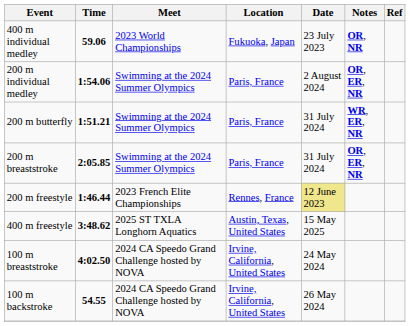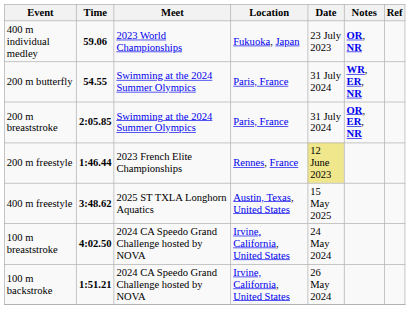 <table class="wikitable">
 <tr>
 <th>Event</th>
 <th>Time</th>
 <th>Meet</th>
 <th>Location</th>
 <th>Date</th>
 <th>Notes</th>
 <th>Ref</th>
 </tr>
 <tr>
 <td>400 m individual medley</td>
 <td align="center"><strong>59.06</strong></td>
 <td><a href='#'>2023 World Championships</a></td>
 <td><a href='#'>Fukuoka</a>, <a href='#'>Japan</a></td>
 <td>23 July 2023</td>
 <td><strong><a href='#'>OR</a></strong>, <strong><a href='#'>NR</a></strong></td>
 <td></td>
 </tr>
 <tr>
-<td>200 m individual medley</td>
-<td align="center"><strong>1:54.06</strong></td>
-<td><a href='#'>Swimming at the 2024 Summer Olympics</a></td>
-<td><a href='#'>Paris, France</a></td>
-<td>2 August 2024</td>
-<td><strong><a href='#'>OR</a></strong>, <strong><a href='#'>ER</a></strong>, <strong><a href='#'>NR</a></strong></td>
-<td></td>
-</tr>
-<tr>
 <td>200 m butterfly</td>
-<td align="center"><strong>1:51.21</strong></td>
+<td align="center"><strong>54.55</strong></td>
 <td><a href='#'>Swimming at the 2024 Summer Olympics</a></td>
 <td><a href='#'>Paris, France</a></td>
 <td>31 July 2024</td>
 <td><strong><a href='#'>WR</a></strong>, <strong><a href='#'>ER</a></strong>, <strong><a href='#'>NR</a></strong></td>
 <td></td>
 </tr>
 <tr>
 <td>200 m breaststroke</td>
 <td align="center"><strong>2:05.85</strong></td>
 <td><a href='#'>Swimming at the 2024 Summer Olympics</a></td>
 <td><a href='#'>Paris, France</a></td>
 <td>31 July 2024</td>
 <td><strong><a href='#'>OR</a></strong>, <strong><a href='#'>ER</a></strong>, <strong><a href='#'>NR</a></strong></td>
 <td></td>
 </tr>
 <tr>
 <td>200 m freestyle</td>
 <td align="center"><strong>1:46.44</strong></td>
 <td>2023 French Elite Championships</td>
 <td><a href='#'>Rennes</a>, <a href='#'>France</a></td>
 <td style="background: khaki;">12 June 2023</td>
 <td></td>
 <td align="center"></td>
 </tr>
 <tr>
 <td>400 m freestyle</td>
 <td align="center"><strong>3:48.62</strong></td>
 <td>2025 ST TXLA Longhorn Aquatics</td>
 <td><a href='#'>Austin, Texas</a>, <a href='#'>United States</a></td>
 <td>15 May 2025</td>
 <td></td>
 </tr>
 <tr>
 <td>100 m breaststroke</td>
 <td align="center"><strong>4:02.50</strong></td>
 <td>2024 CA Speedo Grand Challenge hosted by NOVA</td>
 <td><a href='#'>Irvine, California</a>, <a href='#'>United States</a></td>
 <td>24 May 2024</td>
 <td></td>
 <td></td>
 </tr>
 <tr>
 <td>100 m backstroke</td>
-<td align="center"><strong>54.55</strong></td>
+<td align="center"><strong>1:51.21</strong></td>
 <td>2024 CA Speedo Grand Challenge hosted by NOVA</td>
 <td><a href='#'>Irvine, California</a>, <a href='#'>United States</a></td>
 <td>26 May 2024</td>
 <td></td>
 <td></td>
 </tr>
 <tr>
 </tr>
 </table>
